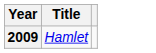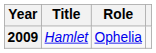 <table class="wikitable plainrowheaders">
 <tr>
 <th scope="col">Year</th>
 <th scope="col">Title</th>
+<th scope="col">Role</th>
 <th scope="col"></th>
 </tr>
 <tr>
 <th scope="row">2009</th>
 <td><em><a href='#'>Hamlet</a></em></td>
+<td><a href='#'>Ophelia</a></td>
 <td style="text-align:center"></td>
 </tr>
 </table>
